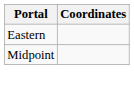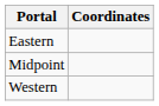 <table class="wikitable">
 <tr>
 <th>Portal</th>
 <th>Coordinates</th>
 </tr>
 <tr>
 <td>Eastern</td>
 <td></td>
 </tr>
 <tr>
 <td>Midpoint</td>
 <td></td>
 </tr>
+<tr>
+<td>Western</td>
+<td></td>
+</tr>
 </table>
